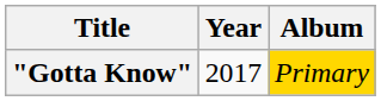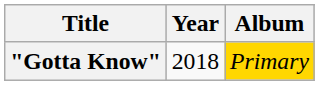 <table class="wikitable plainrowheaders" style="text-align:center;" border="1">
 <tr>
 <th scope="col">Title</th>
 <th scope="col">Year</th>
 <th scope="col">Album</th>
 </tr>
 <tr>
 <th scope="row">"Gotta Know"<br></th>
-<td>2017</td>
+<td>2018</td>
 <td style="background: gold;"><em>Primary</em></td>
 </tr>
 </table>
